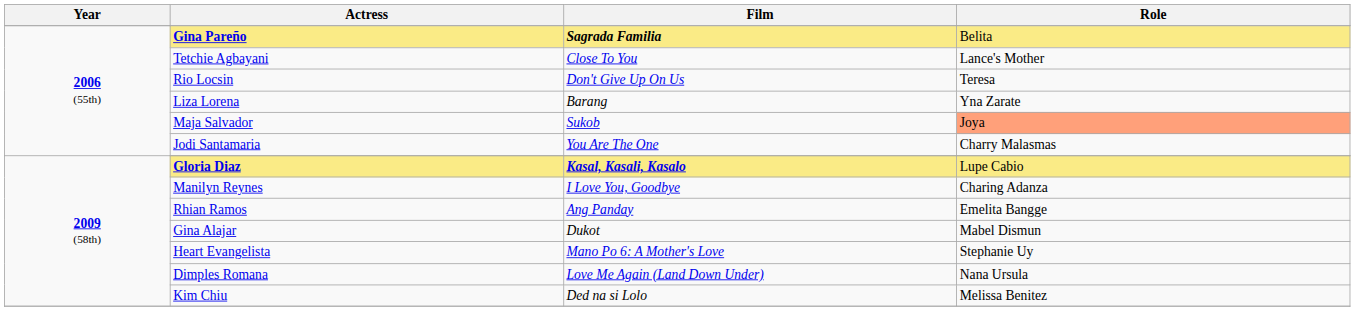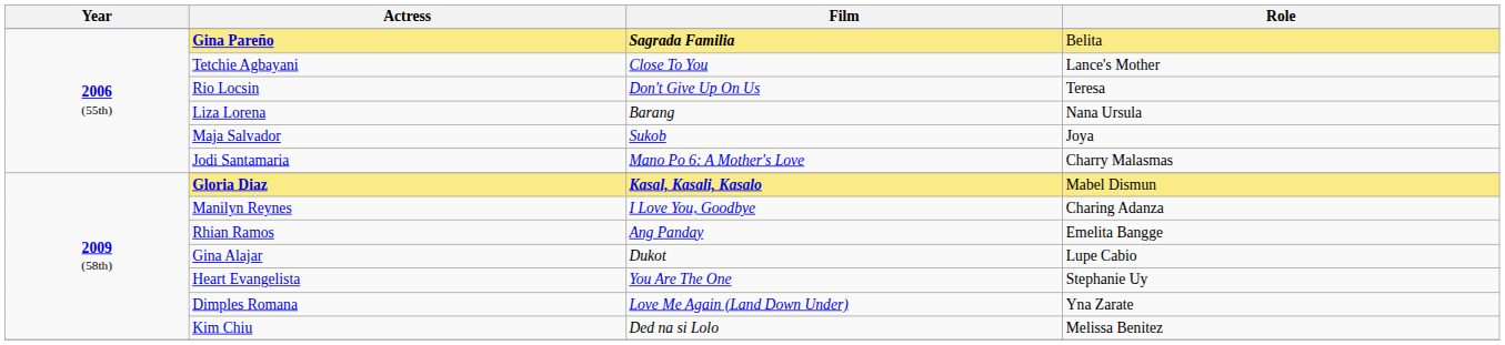 <table class="wikitable" style="width:100%">
 <tr bgcolor="#bebebe">
 <th width="8%">Year</th>
 <th width="19%">Actress</th>
 <th width="19%">Film</th>
 <th width="19%">Role</th>
 </tr>
 <tr>
 </tr>
 <tr>
 <td rowspan=7 style="text-align:center"><strong><a href='#'>2006</a></strong><br><small>(55th)</small></td>
 </tr>
 <tr style="background:#FAEB86">
 <td><strong><a href='#'>Gina Pareño</a></strong></td>
 <td><strong><em>Sagrada Familia</em></strong></td>
 <td>Belita</td>
 </tr>
 <tr>
 <td><a href='#'>Tetchie Agbayani</a></td>
 <td><em><a href='#'>Close To You</a></em></td>
 <td>Lance's Mother</td>
 </tr>
 <tr>
 <td><a href='#'>Rio Locsin</a></td>
 <td><em><a href='#'>Don't Give Up On Us</a></em></td>
 <td>Teresa</td>
 </tr>
 <tr>
 <td><a href='#'>Liza Lorena</a></td>
 <td><em>Barang</em></td>
-<td>Yna Zarate</td>
+<td>Nana Ursula</td>
 </tr>
 <tr>
 <td><a href='#'>Maja Salvador</a></td>
 <td><em><a href='#'>Sukob</a></em></td>
-<td style="background: lightsalmon;">Joya</td>
+<td>Joya</td>
 </tr>
 <tr>
 <td><a href='#'>Jodi Santamaria</a></td>
-<td><em><a href='#'>You Are The One</a></em></td>
+<td><em><a href='#'>Mano Po 6: A Mother's Love</a></em></td>
 <td>Charry Malasmas</td>
 </tr>
 <tr>
 <td rowspan=8 style="text-align:center"><strong><a href='#'>2009</a></strong><br><small>(58th)</small></td>
 </tr>
 <tr style="background:#FAEB86">
 <td><strong><a href='#'>Gloria Diaz</a></strong></td>
 <td><strong><em><a href='#'>Kasal, Kasali, Kasalo</a></em></strong></td>
-<td>Lupe Cabio</td>
+<td>Mabel Dismun</td>
 </tr>
 <tr>
 <td><a href='#'>Manilyn Reynes</a></td>
 <td><em><a href='#'>I Love You, Goodbye</a></em></td>
 <td>Charing Adanza</td>
 </tr>
 <tr>
 <td><a href='#'>Rhian Ramos</a></td>
 <td><em><a href='#'>Ang Panday</a></em></td>
 <td>Emelita Bangge</td>
 </tr>
 <tr>
 <td><a href='#'>Gina Alajar</a></td>
 <td><em>Dukot</em></td>
-<td>Mabel Dismun</td>
+<td>Lupe Cabio</td>
 </tr>
 <tr>
 <td><a href='#'>Heart Evangelista</a></td>
-<td><em><a href='#'>Mano Po 6: A Mother's Love</a></em></td>
+<td><em><a href='#'>You Are The One</a></em></td>
 <td>Stephanie Uy</td>
 </tr>
 <tr>
 <td><a href='#'>Dimples Romana</a></td>
 <td><em><a href='#'>Love Me Again (Land Down Under)</a></em></td>
-<td>Nana Ursula</td>
+<td>Yna Zarate</td>
 </tr>
 <tr>
 <td><a href='#'>Kim Chiu</a></td>
 <td><em>Ded na si Lolo</em></td>
 <td>Melissa Benitez</td>
 </tr>
 <tr>
 </tr>
 </table>
